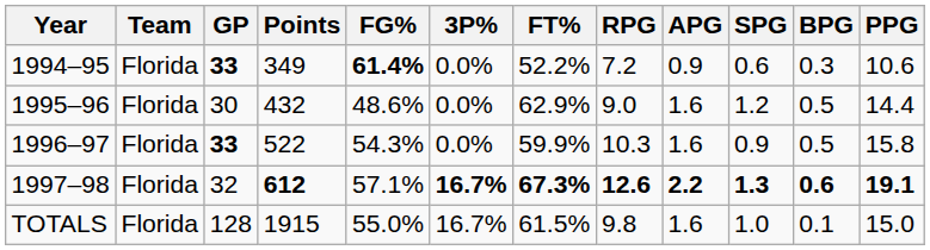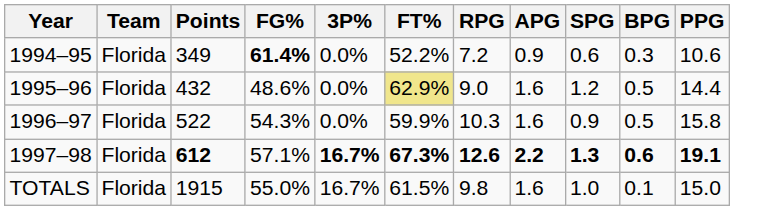 <table class="wikitable">
 <tr>
 <th>Year</th>
 <th>Team</th>
-<th>GP</th>
 <th>Points</th>
 <th>FG%</th>
 <th>3P%</th>
 <th>FT%</th>
 <th>RPG</th>
 <th>APG</th>
 <th>SPG</th>
 <th>BPG</th>
 <th>PPG</th>
 </tr>
 <tr>
 <td>1994–95</td>
 <td>Florida</td>
-<td><strong>33</strong></td>
 <td>349</td>
 <td><strong>61.4%</strong></td>
 <td>0.0%</td>
 <td>52.2%</td>
 <td>7.2</td>
 <td>0.9</td>
 <td>0.6</td>
 <td>0.3</td>
 <td>10.6</td>
 </tr>
 <tr>
 <td>1995–96</td>
 <td>Florida</td>
-<td>30</td>
 <td>432</td>
 <td>48.6%</td>
 <td>0.0%</td>
-<td>62.9%</td>
+<td style="background: khaki;">62.9%</td>
 <td>9.0</td>
 <td>1.6</td>
 <td>1.2</td>
 <td>0.5</td>
 <td>14.4</td>
 </tr>
 <tr>
 <td>1996–97</td>
 <td>Florida</td>
-<td><strong>33</strong></td>
 <td>522</td>
 <td>54.3%</td>
 <td>0.0%</td>
 <td>59.9%</td>
 <td>10.3</td>
 <td>1.6</td>
 <td>0.9</td>
 <td>0.5</td>
 <td>15.8</td>
 </tr>
 <tr>
 <td>1997–98</td>
 <td>Florida</td>
-<td>32</td>
 <td><strong>612</strong></td>
 <td>57.1%</td>
 <td><strong>16.7%</strong></td>
 <td><strong>67.3%</strong></td>
 <td><strong>12.6</strong></td>
 <td><strong>2.2</strong></td>
 <td><strong>1.3</strong></td>
 <td><strong>0.6</strong></td>
 <td><strong>19.1</strong></td>
 </tr>
 <tr>
 <td>TOTALS</td>
 <td>Florida</td>
-<td>128</td>
 <td>1915</td>
 <td>55.0%</td>
 <td>16.7%</td>
 <td>61.5%</td>
 <td>9.8</td>
 <td>1.6</td>
 <td>1.0</td>
 <td>0.1</td>
 <td>15.0</td>
 </tr>
 </table>
